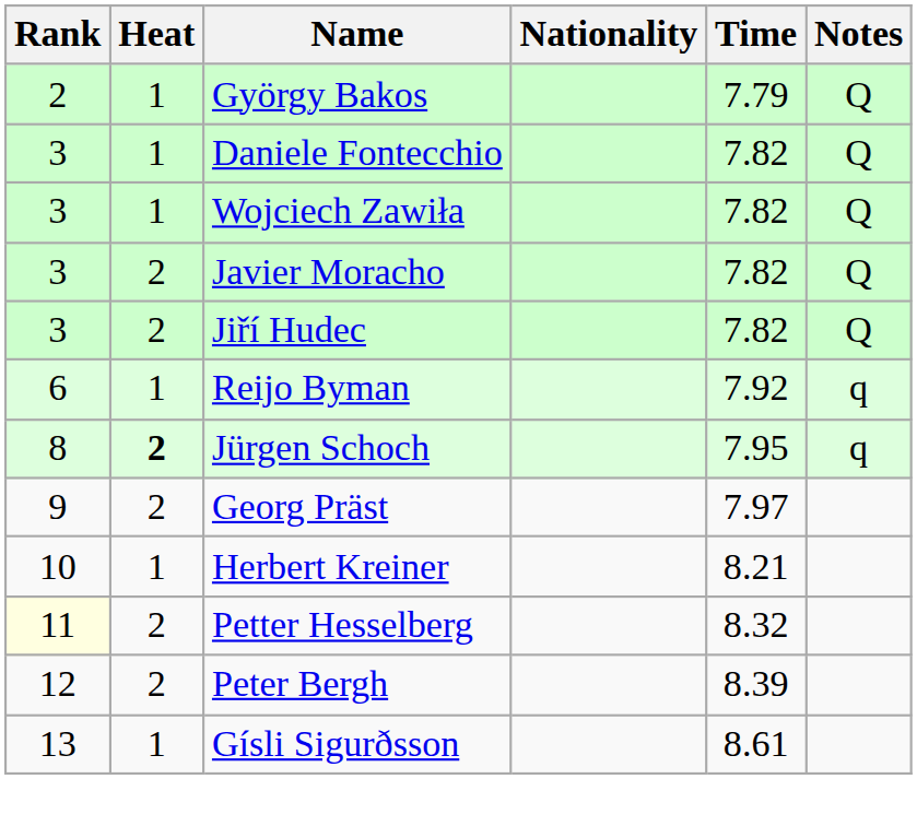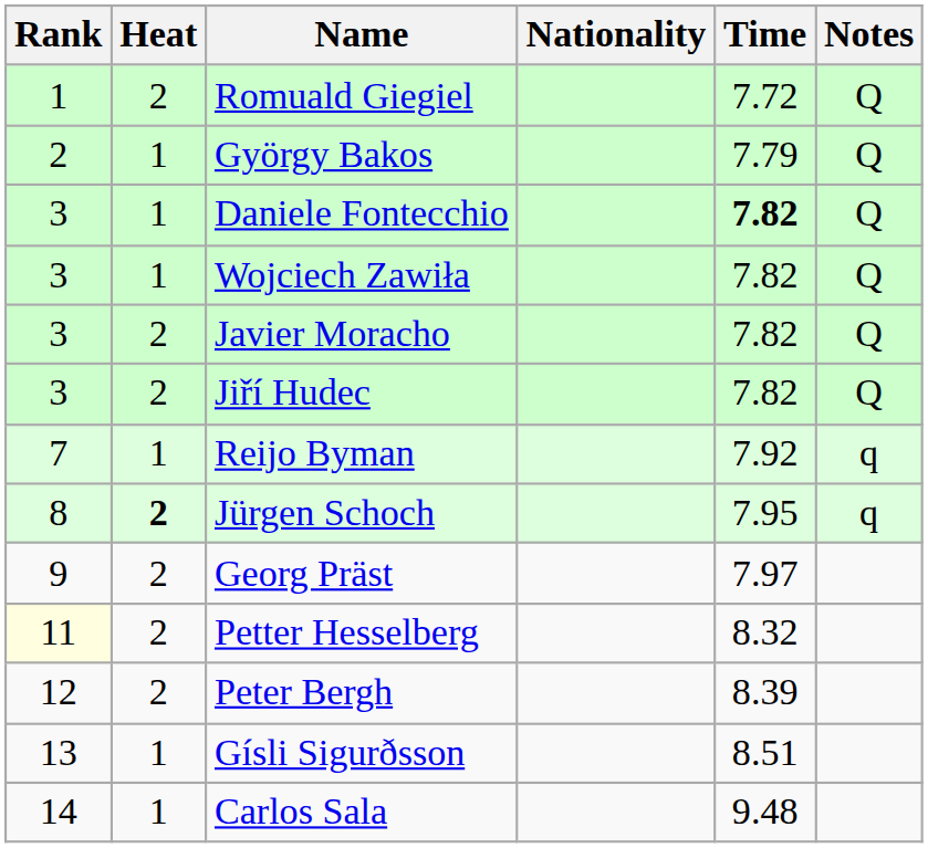 <table class="wikitable sortable" style="text-align:center">
 <tr>
 <th>Rank</th>
 <th>Heat</th>
 <th>Name</th>
 <th>Nationality</th>
 <th>Time</th>
 <th>Notes</th>
+</tr>
+<tr bgcolor=ccffcc>
+<td>1</td>
+<td>2</td>
+<td align="left"><a href='#'>Romuald Giegiel</a></td>
+<td align=left></td>
+<td>7.72</td>
+<td>Q</td>
 </tr>
 <tr bgcolor=ccffcc>
 <td>2</td>
 <td>1</td>
 <td align="left"><a href='#'>György Bakos</a></td>
 <td align=left></td>
 <td>7.79</td>
 <td>Q</td>
 </tr>
 <tr bgcolor=ccffcc>
 <td>3</td>
 <td>1</td>
 <td align="left"><a href='#'>Daniele Fontecchio</a></td>
 <td align=left></td>
-<td>7.82</td>
+<td><strong>7.82</strong></td>
 <td>Q</td>
 </tr>
 <tr bgcolor=ccffcc>
 <td>3</td>
 <td>1</td>
 <td align="left"><a href='#'>Wojciech Zawiła</a></td>
 <td align=left></td>
 <td>7.82</td>
 <td>Q</td>
 </tr>
 <tr bgcolor=ccffcc>
 <td>3</td>
 <td>2</td>
 <td align="left"><a href='#'>Javier Moracho</a></td>
 <td align=left></td>
 <td>7.82</td>
 <td>Q</td>
 </tr>
 <tr bgcolor=ccffcc>
 <td>3</td>
 <td>2</td>
 <td align="left"><a href='#'>Jiří Hudec</a></td>
 <td align=left></td>
 <td>7.82</td>
 <td>Q</td>
 </tr>
 <tr bgcolor=ddffdd>
-<td>6</td>
+<td>7</td>
 <td>1</td>
 <td align="left"><a href='#'>Reijo Byman</a></td>
 <td align=left></td>
 <td>7.92</td>
 <td>q</td>
 </tr>
 <tr bgcolor=ddffdd>
 <td>8</td>
 <td><strong>2</strong></td>
 <td align="left"><a href='#'>Jürgen Schoch</a></td>
 <td align=left></td>
 <td>7.95</td>
 <td>q</td>
 </tr>
 <tr>
 <td>9</td>
 <td>2</td>
 <td align="left"><a href='#'>Georg Präst</a></td>
 <td align=left></td>
 <td>7.97</td>
 <td></td>
 </tr>
 <tr>
-<td>10</td>
-<td>1</td>
-<td align="left"><a href='#'>Herbert Kreiner</a></td>
-<td align=left></td>
-<td>8.21</td>
-<td></td>
-</tr>
-<tr>
 <td style="background: lightyellow;">11</td>
 <td>2</td>
 <td align="left"><a href='#'>Petter Hesselberg</a></td>
 <td align=left></td>
 <td>8.32</td>
 <td></td>
 </tr>
 <tr>
 <td>12</td>
 <td>2</td>
 <td align="left"><a href='#'>Peter Bergh</a></td>
 <td align=left></td>
 <td>8.39</td>
 <td></td>
 </tr>
 <tr>
 <td>13</td>
 <td>1</td>
 <td align="left"><a href='#'>Gísli Sigurðsson</a></td>
 <td align=left></td>
-<td>8.61</td>
+<td>8.51</td>
+<td></td>
+</tr>
+<tr>
+<td>14</td>
+<td>1</td>
+<td align="left"><a href='#'>Carlos Sala</a></td>
+<td align=left></td>
+<td>9.48</td>
 <td></td>
 </tr>
 </table>
